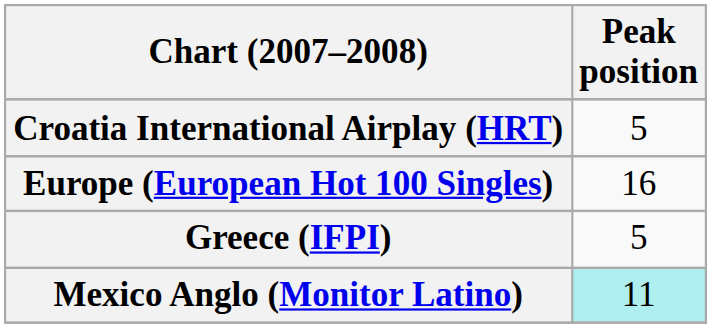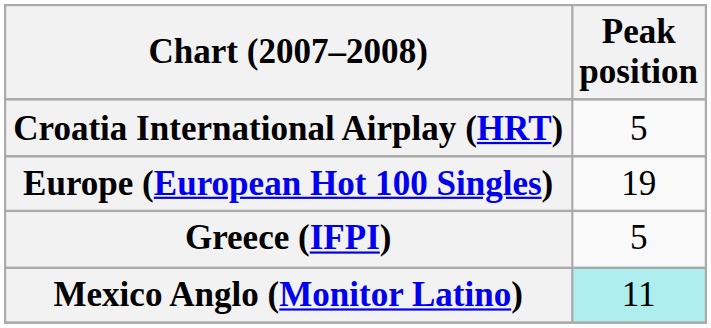 <table class="wikitable sortable plainrowheaders">
 <tr>
 <th scope="col">Chart (2007–2008)</th>
 <th scope="col">Peak<br>position</th>
 </tr>
 <tr>
 </tr>
 <tr>
 </tr>
 <tr>
 </tr>
 <tr>
 </tr>
 <tr>
 </tr>
 <tr>
 </tr>
 <tr>
 <th scope="row">Croatia International Airplay (<a href='#'>HRT</a>)</th>
 <td align="center">5</td>
 </tr>
 <tr>
 </tr>
 <tr>
 </tr>
 <tr>
 <th scope="row">Europe (<a href='#'>European Hot 100 Singles</a>)</th>
-<td align="center">16</td>
+<td align="center">19</td>
 </tr>
 <tr>
 </tr>
 <tr>
 </tr>
 <tr>
 <th scope="row">Greece (<a href='#'>IFPI</a>)</th>
 <td align="center">5</td>
 </tr>
 <tr>
 </tr>
 <tr>
 </tr>
 <tr>
 </tr>
 <tr>
 </tr>
 <tr>
 </tr>
 <tr>
 <th scope="row">Mexico Anglo (<a href='#'>Monitor Latino</a>)</th>
 <td align="center" style="background: paleturquoise;">11</td>
 </tr>
 <tr>
 </tr>
 <tr>
 </tr>
 <tr>
 </tr>
 <tr>
 </tr>
 <tr>
 </tr>
 <tr>
 </tr>
 <tr>
 </tr>
 <tr>
 </tr>
 <tr>
 </tr>
 <tr>
 </tr>
 <tr>
 </tr>
 <tr>
 </tr>
 <tr>
 </tr>
 <tr>
 </tr>
 </table>
